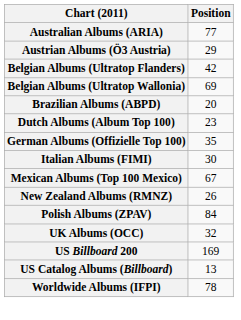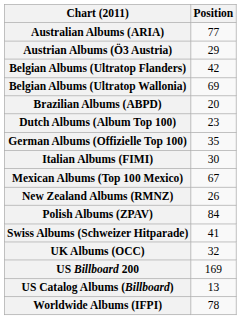 <table class="wikitable sortable plainrowheaders" style="text-align:center">
 <tr>
 <th scope="col">Chart (2011)</th>
 <th scope="col">Position</th>
 </tr>
 <tr>
 <th scope="row">Australian Albums (ARIA)</th>
 <td>77</td>
 </tr>
 <tr>
 <th scope="row">Austrian Albums (Ö3 Austria)</th>
 <td>29</td>
 </tr>
 <tr>
 <th scope="row">Belgian Albums (Ultratop Flanders)</th>
 <td>42</td>
 </tr>
 <tr>
 <th scope="row">Belgian Albums (Ultratop Wallonia)</th>
 <td>69</td>
 </tr>
 <tr>
 <th scope="row">Brazilian Albums (ABPD)</th>
 <td>20</td>
 </tr>
 <tr>
 <th scope="row">Dutch Albums (Album Top 100)</th>
 <td>23</td>
 </tr>
 <tr>
 <th scope="row">German Albums (Offizielle Top 100)</th>
 <td>35</td>
 </tr>
 <tr>
 <th scope="row">Italian Albums (FIMI)</th>
 <td>30</td>
 </tr>
 <tr>
 <th scope="row">Mexican Albums (Top 100 Mexico)</th>
 <td>67</td>
 </tr>
 <tr>
 <th scope="row">New Zealand Albums (RMNZ)</th>
 <td>26</td>
 </tr>
 <tr>
 <th scope="row">Polish Albums (ZPAV)</th>
 <td>84</td>
 </tr>
 <tr>
+<th scope="row">Swiss Albums (Schweizer Hitparade)</th>
+<td>41</td>
+</tr>
+<tr>
 <th scope="row">UK Albums (OCC)</th>
 <td>32</td>
 </tr>
 <tr>
 <th scope="row">US <em>Billboard</em> 200</th>
 <td>169</td>
 </tr>
 <tr>
 <th scope="row">US Catalog Albums (<em>Billboard</em>)</th>
 <td>13</td>
 </tr>
 <tr>
 <th scope="row">Worldwide Albums (IFPI)</th>
 <td>78</td>
 </tr>
 </table>
